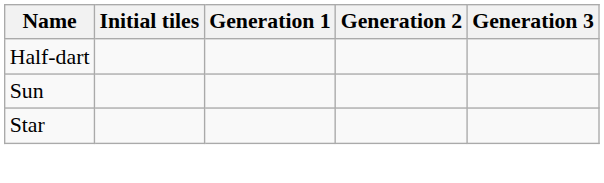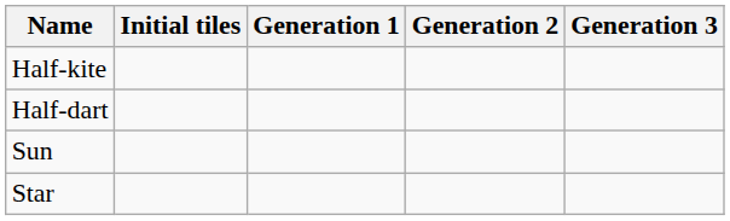 <table class="wikitable">
 <tr>
 <th>Name</th>
 <th>Initial tiles</th>
 <th>Generation 1</th>
 <th>Generation 2</th>
 <th>Generation 3</th>
+</tr>
+<tr>
+<td>Half-kite</td>
+<td></td>
+<td></td>
+<td></td>
+<td></td>
 </tr>
 <tr>
 <td>Half-dart</td>
 <td></td>
 <td></td>
 <td></td>
 <td></td>
 </tr>
 <tr>
 <td>Sun</td>
 <td></td>
 <td></td>
 <td></td>
 <td></td>
 </tr>
 <tr>
 <td>Star</td>
 <td></td>
 <td></td>
 <td></td>
 <td></td>
 </tr>
 </table>
